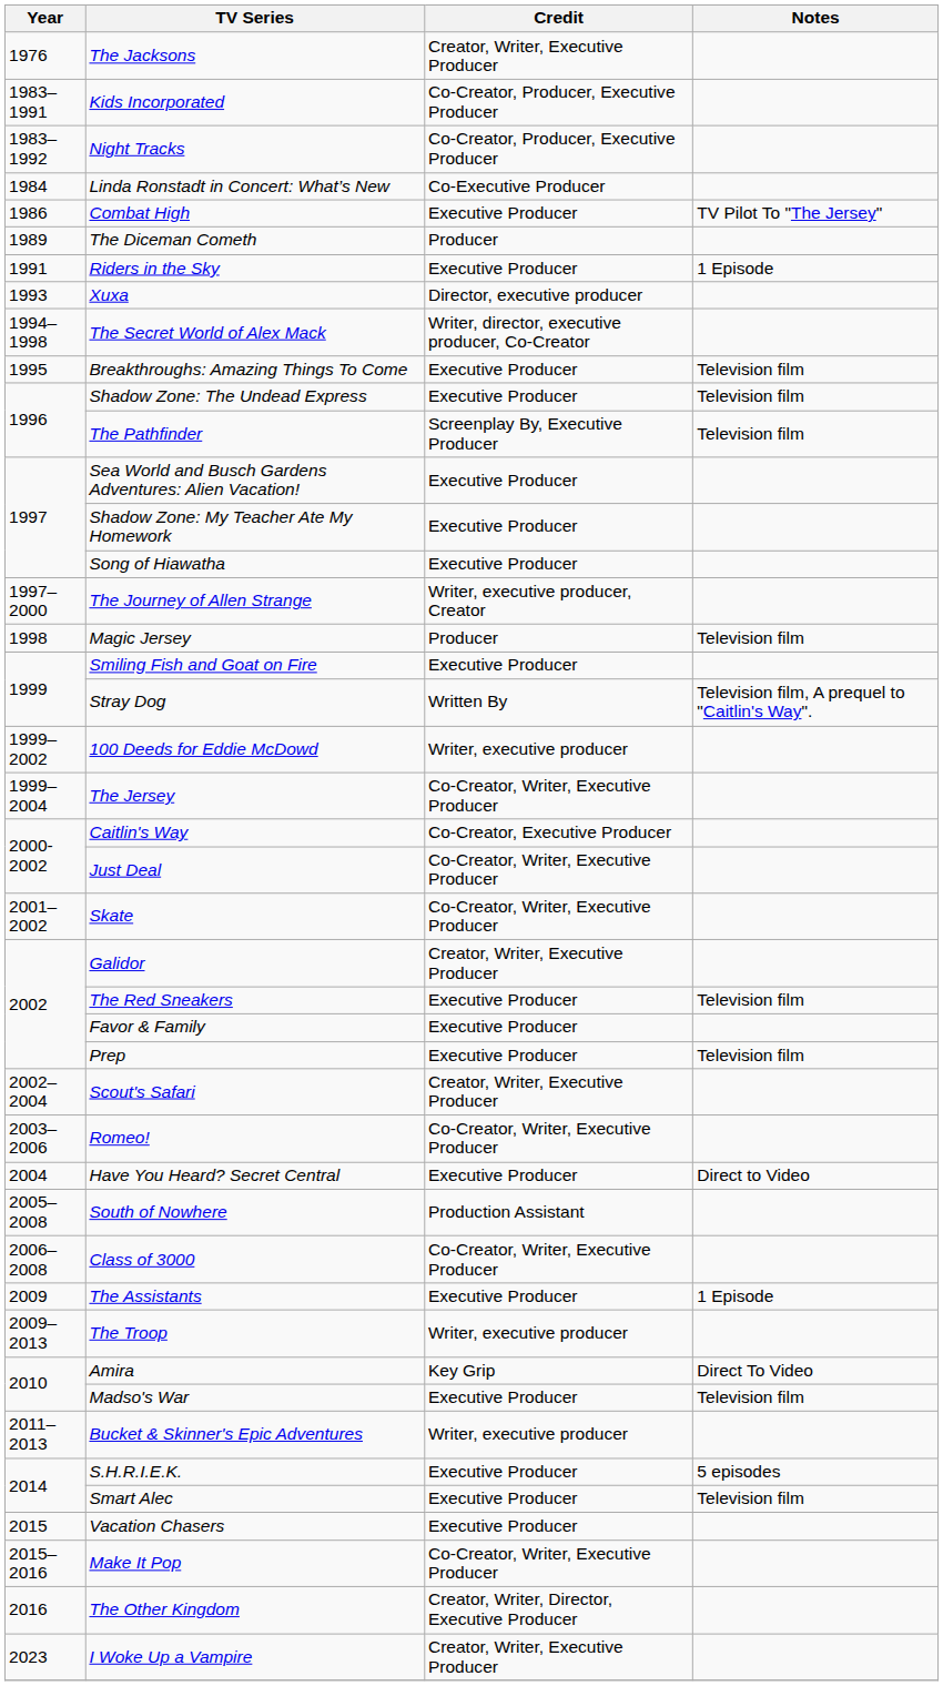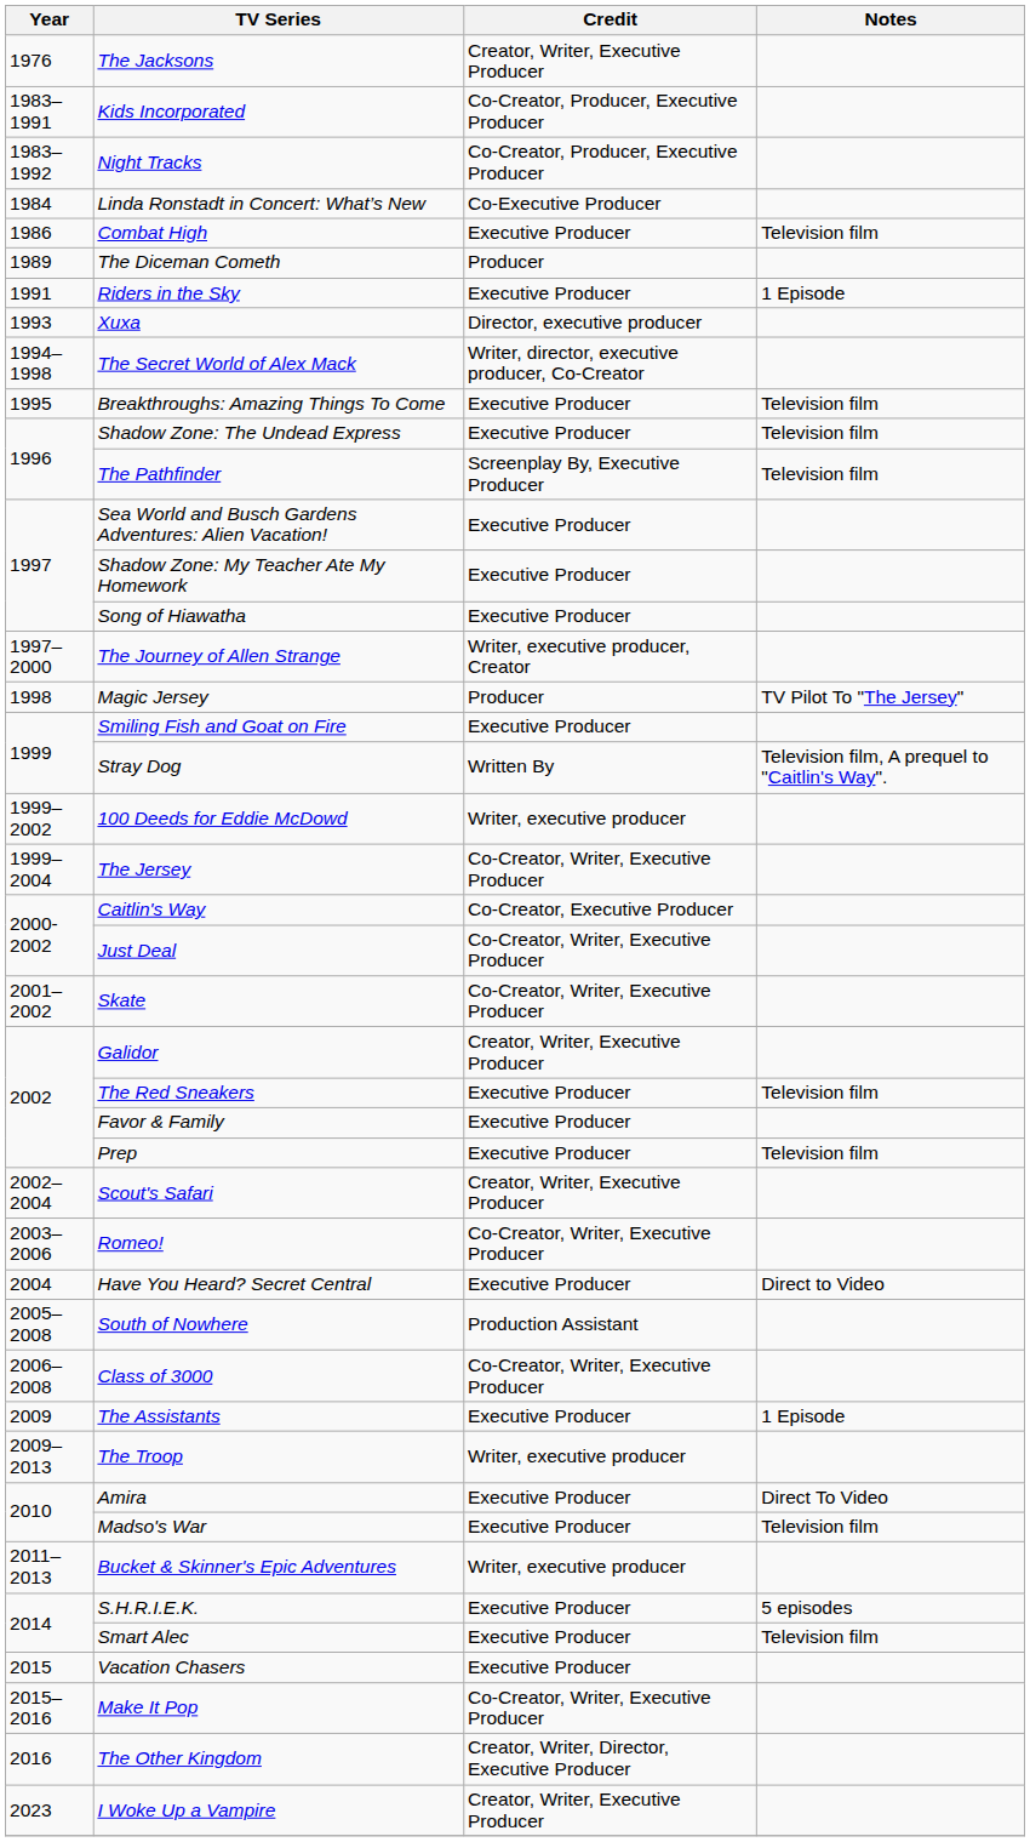 <table class="wikitable">
 <tr>
 <th>Year</th>
 <th>TV Series</th>
 <th>Credit</th>
 <th>Notes</th>
 </tr>
 <tr>
 <td>1976</td>
 <td><em><a href='#'>The Jacksons</a></em></td>
 <td>Creator, Writer, Executive Producer</td>
 <td></td>
 </tr>
 <tr>
 <td>1983–1991</td>
 <td><em><a href='#'>Kids Incorporated</a></em></td>
 <td>Co-Creator, Producer, Executive Producer</td>
 <td></td>
 </tr>
 <tr>
 <td>1983–1992</td>
 <td><em><a href='#'>Night Tracks</a></em></td>
 <td>Co-Creator, Producer, Executive Producer</td>
 <td></td>
 </tr>
 <tr>
 <td>1984</td>
 <td><em>Linda Ronstadt in Concert: What’s New</em></td>
 <td>Co-Executive Producer</td>
 <td></td>
 </tr>
 <tr>
 <td>1986</td>
 <td><em><a href='#'>Combat High</a></em></td>
 <td>Executive Producer</td>
-<td>TV Pilot To "<a href='#'>The Jersey</a>"</td>
+<td>Television film</td>
 </tr>
 <tr>
 <td>1989</td>
 <td><em>The Diceman Cometh</em></td>
 <td>Producer</td>
 <td></td>
 </tr>
 <tr>
 <td>1991</td>
 <td><em><a href='#'>Riders in the Sky</a></em></td>
 <td>Executive Producer</td>
 <td>1 Episode</td>
 </tr>
 <tr>
 <td>1993</td>
 <td><em><a href='#'>Xuxa</a></em></td>
 <td>Director, executive producer</td>
 <td></td>
 </tr>
 <tr>
 <td>1994–1998</td>
 <td><em><a href='#'>The Secret World of Alex Mack</a></em></td>
 <td>Writer, director, executive producer, Co-Creator</td>
 <td></td>
 </tr>
 <tr>
 <td>1995</td>
 <td><em>Breakthroughs: Amazing Things To Come</em></td>
 <td>Executive Producer</td>
 <td>Television film</td>
 </tr>
 <tr>
 <td rowspan=2>1996</td>
 <td><em>Shadow Zone: The Undead Express</em></td>
 <td>Executive Producer</td>
 <td>Television film</td>
 </tr>
 <tr>
 <td><em><a href='#'>The Pathfinder</a></em></td>
 <td>Screenplay By, Executive Producer</td>
 <td>Television film</td>
 </tr>
 <tr>
 <td rowspan=3>1997</td>
 <td><em>Sea World and Busch Gardens Adventures: Alien Vacation!</em></td>
 <td>Executive Producer</td>
 <td></td>
 </tr>
 <tr>
 <td><em>Shadow Zone: My Teacher Ate My Homework</em></td>
 <td>Executive Producer</td>
 <td></td>
 </tr>
 <tr>
 <td><em>Song of Hiawatha</em></td>
 <td>Executive Producer</td>
 <td></td>
 </tr>
 <tr>
 <td>1997–2000</td>
 <td><em><a href='#'>The Journey of Allen Strange</a></em></td>
 <td>Writer, executive producer, Creator</td>
 <td></td>
 </tr>
 <tr>
 <td>1998</td>
 <td><em>Magic Jersey</em></td>
 <td>Producer</td>
-<td>Television film</td>
+<td>TV Pilot To "<a href='#'>The Jersey</a>"</td>
 </tr>
 <tr>
 <td rowspan=2>1999</td>
 <td><em><a href='#'>Smiling Fish and Goat on Fire</a></em></td>
 <td>Executive Producer</td>
 <td></td>
 </tr>
 <tr>
 <td><em>Stray Dog</em></td>
 <td>Written By</td>
 <td>Television film, A prequel to "<a href='#'>Caitlin's Way</a>".</td>
 </tr>
 <tr>
 <td>1999–2002</td>
 <td><em><a href='#'>100 Deeds for Eddie McDowd</a></em></td>
 <td>Writer, executive producer</td>
 <td></td>
 </tr>
 <tr>
 <td>1999–2004</td>
 <td><em><a href='#'>The Jersey</a></em></td>
 <td>Co-Creator, Writer, Executive Producer</td>
 <td></td>
 </tr>
 <tr>
 <td rowspan=2>2000-2002</td>
 <td><em><a href='#'>Caitlin's Way</a></em></td>
 <td>Co-Creator, Executive Producer</td>
 <td></td>
 </tr>
 <tr>
 <td><em><a href='#'>Just Deal</a></em></td>
 <td>Co-Creator, Writer, Executive Producer</td>
 <td></td>
 </tr>
 <tr>
 <td>2001–2002</td>
 <td><em><a href='#'>Skate</a></em></td>
 <td>Co-Creator, Writer, Executive Producer</td>
 <td></td>
 </tr>
 <tr>
 <td rowspan=4>2002</td>
 <td><em><a href='#'>Galidor</a></em></td>
 <td>Creator, Writer, Executive Producer</td>
 <td></td>
 </tr>
 <tr>
 <td><em><a href='#'>The Red Sneakers</a></em></td>
 <td>Executive Producer</td>
 <td>Television film</td>
 </tr>
 <tr>
 <td><em>Favor & Family</em></td>
 <td>Executive Producer</td>
 <td></td>
 </tr>
 <tr>
 <td><em>Prep</em></td>
 <td>Executive Producer</td>
 <td>Television film</td>
 </tr>
 <tr>
 <td>2002–2004</td>
 <td><em><a href='#'>Scout's Safari</a></em></td>
 <td>Creator, Writer, Executive Producer</td>
 <td></td>
 </tr>
 <tr>
 <td>2003–2006</td>
 <td><em><a href='#'>Romeo!</a></em></td>
 <td>Co-Creator, Writer, Executive Producer</td>
 <td></td>
 </tr>
 <tr>
 <td>2004</td>
 <td><em>Have You Heard? Secret Central</em></td>
 <td>Executive Producer</td>
 <td>Direct to Video</td>
 </tr>
 <tr>
 <td>2005–2008</td>
 <td><em><a href='#'>South of Nowhere</a></em></td>
 <td>Production Assistant</td>
 <td></td>
 </tr>
 <tr>
 <td>2006–2008</td>
 <td><em><a href='#'>Class of 3000</a></em></td>
 <td>Co-Creator, Writer, Executive Producer</td>
 <td></td>
 </tr>
 <tr>
 <td>2009</td>
 <td><em><a href='#'>The Assistants</a></em></td>
 <td>Executive Producer</td>
 <td>1 Episode</td>
 </tr>
 <tr>
 <td>2009–2013</td>
 <td><em><a href='#'>The Troop</a></em></td>
 <td>Writer, executive producer</td>
 <td></td>
 </tr>
 <tr>
 <td rowspan=2>2010</td>
 <td><em>Amira</em></td>
-<td>Key Grip</td>
+<td>Executive Producer</td>
 <td>Direct To Video</td>
 </tr>
 <tr>
 <td><em>Madso's War</em></td>
 <td>Executive Producer</td>
 <td>Television film</td>
 </tr>
 <tr>
 <td>2011–2013</td>
 <td><em><a href='#'>Bucket & Skinner's Epic Adventures</a></em></td>
 <td>Writer, executive producer</td>
 <td></td>
 </tr>
 <tr>
 <td rowspan=2>2014</td>
 <td><em>S.H.R.I.E.K.</em></td>
 <td>Executive Producer</td>
 <td>5 episodes</td>
 </tr>
 <tr>
 <td><em>Smart Alec</em></td>
 <td>Executive Producer</td>
 <td>Television film</td>
 </tr>
 <tr>
 <td>2015</td>
 <td><em>Vacation Chasers</em></td>
 <td>Executive Producer</td>
 <td></td>
 </tr>
 <tr>
 <td>2015–2016</td>
 <td><em><a href='#'>Make It Pop</a></em></td>
 <td>Co-Creator, Writer, Executive Producer</td>
 <td></td>
 </tr>
 <tr>
 <td>2016</td>
 <td><em><a href='#'>The Other Kingdom</a></em></td>
 <td>Creator, Writer, Director, Executive Producer</td>
 <td></td>
 </tr>
 <tr>
 <td>2023</td>
 <td><em><a href='#'>I Woke Up a Vampire</a></em></td>
 <td>Creator, Writer, Executive Producer</td>
 <td></td>
 </tr>
 <tr>
 </tr>
 </table>
